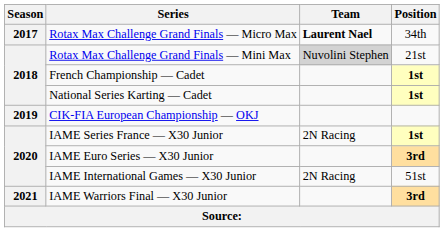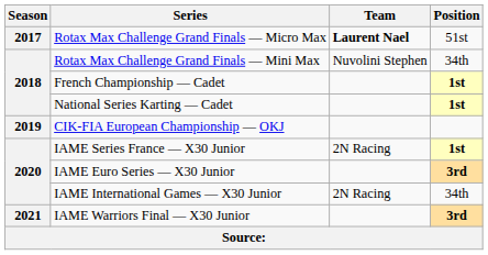 <table class="wikitable" style="font-size: 85%; text-align:center">
 <tr>
 <th>Season</th>
 <th>Series</th>
 <th>Team</th>
 <th>Position</th>
 </tr>
 <tr>
 <th>2017</th>
 <td align="left"><a href='#'>Rotax Max Challenge Grand Finals</a> — Micro Max</td>
 <td align="left"><strong>Laurent Nael</strong></td>
-<td>34th</td>
+<td>51st</td>
 </tr>
 <tr>
 <th rowspan="3">2018</th>
 <td align="left"><a href='#'>Rotax Max Challenge Grand Finals</a> — Mini Max</td>
-<td align="left" style="background: lightgrey;">Nuvolini Stephen</td>
-<td>21st</td>
+<td align="left">Nuvolini Stephen</td>
+<td>34th</td>
 </tr>
 <tr>
 <td align="left">French Championship — Cadet</td>
 <td align="left"></td>
 <td style="background:#FFFFBF"><strong>1st</strong></td>
 </tr>
 <tr>
 <td align="left">National Series Karting — Cadet</td>
 <td align="left"></td>
 <td style="background:#FFFFBF"><strong>1st</strong></td>
 </tr>
 <tr>
 <th>2019</th>
 <td align="left"><a href='#'>CIK-FIA European Championship</a> — <a href='#'>OKJ</a></td>
 <td align="left"></td>
 <td></td>
 </tr>
 <tr>
 <th rowspan="3">2020</th>
 <td align="left">IAME Series France — X30 Junior</td>
 <td align="left">2N Racing</td>
 <td style="background:#FFFFBF"><strong>1st</strong></td>
 </tr>
 <tr>
 <td align="left">IAME Euro Series — X30 Junior</td>
 <td align="left"></td>
 <td style="background:#FFDF9F"><strong>3rd</strong></td>
 </tr>
 <tr>
 <td align="left">IAME International Games — X30 Junior</td>
 <td align="left">2N Racing</td>
-<td>51st</td>
+<td>34th</td>
 </tr>
 <tr>
 <th>2021</th>
 <td align="left">IAME Warriors Final — X30 Junior</td>
 <td align="left"></td>
 <td style="background:#FFDF9F"><strong>3rd</strong></td>
 </tr>
 <tr>
 <th colspan="4">Source:</th>
 </tr>
 </table>
